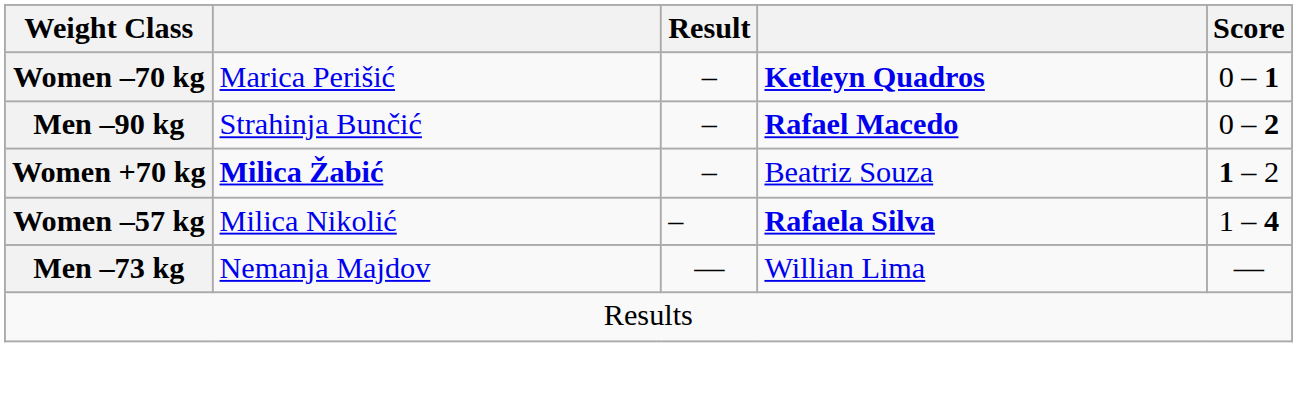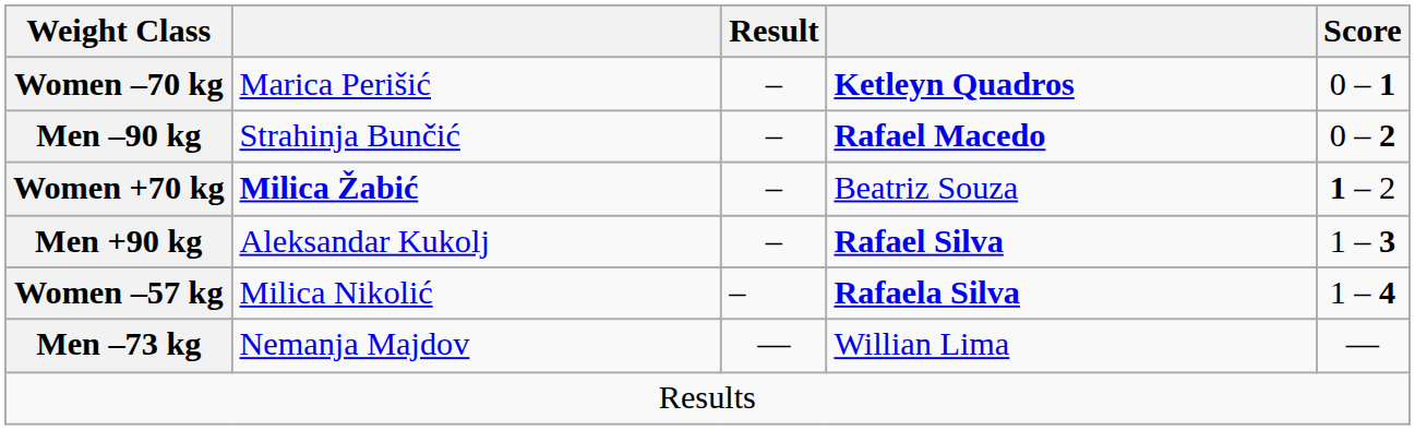 <table class="wikitable">
 <tr>
 <th>Weight Class</th>
 <th style="width: 230px;"></th>
 <th>Result</th>
 <th style="width: 230px;"></th>
 <th>Score</th>
 </tr>
 <tr>
 <th>Women –70 kg</th>
 <td><a href='#'>Marica Perišić</a></td>
 <td align=center> – <strong></strong></td>
 <td><strong><a href='#'>Ketleyn Quadros</a></strong></td>
 <td align=center>0 – <strong>1</strong></td>
 </tr>
 <tr>
 <th>Men –90 kg</th>
 <td><a href='#'>Strahinja Bunčić</a></td>
 <td align=center> – <strong></strong></td>
 <td><strong><a href='#'>Rafael Macedo</a></strong></td>
 <td align=center>0 – <strong>2</strong></td>
 </tr>
 <tr>
 <th>Women +70 kg</th>
 <td><strong><a href='#'>Milica Žabić</a></strong></td>
 <td align=center><strong></strong> – </td>
 <td><a href='#'>Beatriz Souza</a></td>
 <td align=center><strong>1</strong> – 2</td>
 </tr>
 <tr>
+<th>Men +90 kg</th>
+<td><a href='#'>Aleksandar Kukolj</a></td>
+<td align=center> – <strong></strong></td>
+<td><strong><a href='#'>Rafael Silva</a></strong></td>
+<td align=center>1 – <strong>3</strong></td>
+</tr>
+<tr>
 <th>Women –57 kg</th>
 <td><a href='#'>Milica Nikolić</a></td>
 <td> – <strong></strong></td>
 <td><strong><a href='#'>Rafaela Silva</a></strong></td>
 <td align=center>1 – <strong>4</strong></td>
 </tr>
 <tr>
 <th>Men –73 kg</th>
 <td><a href='#'>Nemanja Majdov</a></td>
 <td align=center>—</td>
 <td><a href='#'>Willian Lima</a></td>
 <td align=center>—</td>
 </tr>
 <tr>
 <td align=center colspan=5>Results</td>
 </tr>
 </table>
